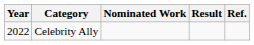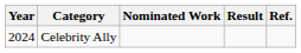 <table class="wikitable">
 <tr>
 <th>Year</th>
 <th>Category</th>
 <th>Nominated Work</th>
 <th>Result</th>
 <th>Ref.</th>
 </tr>
 <tr>
-<td>2022</td>
+<td>2024</td>
 <td>Celebrity Ally</td>
 <td></td>
 <td></td>
 <td></td>
 </tr>
 </table>
